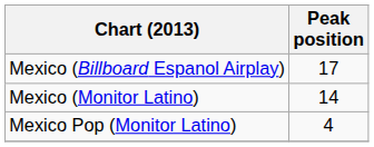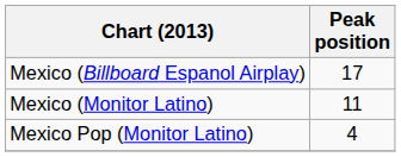 <table class="wikitable sortable">
 <tr>
 <th>Chart (2013)</th>
 <th>Peak<br>position</th>
 </tr>
 <tr>
 <td align="left">Mexico (<a href='#'><em>Billboard</em> Espanol Airplay</a>)</td>
 <td style="text-align:center;">17</td>
 </tr>
 <tr>
 <td>Mexico (<a href='#'>Monitor Latino</a>)</td>
-<td style="text-align:center;">14</td>
+<td style="text-align:center;">11</td>
 </tr>
 <tr>
 <td>Mexico Pop (<a href='#'>Monitor Latino</a>)</td>
 <td style="text-align:center;">4</td>
 </tr>
 <tr>
 </tr>
 </table>
